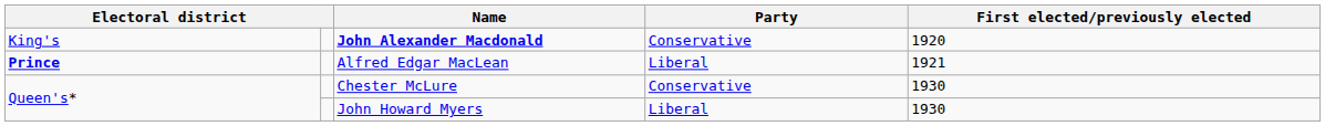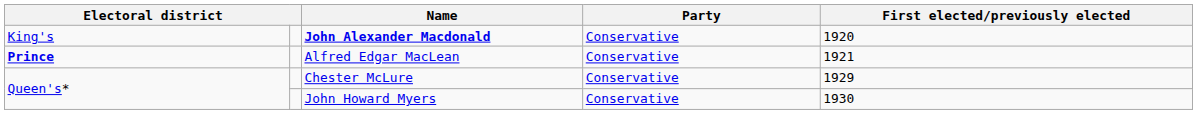 <table class="wikitable" width=95%>
 <tr>
 <th colspan=2 width=25%>Electoral district</th>
 <th>Name</th>
 <th width=20%>Party</th>
 <th>First elected/previously elected</th>
 </tr>
 <tr>
 <td width=24%><a href='#'>King's</a></td>
 <td></td>
 <td><strong><a href='#'>John Alexander Macdonald</a></strong></td>
 <td><a href='#'>Conservative</a></td>
 <td>1920</td>
 </tr>
 <tr>
 <td><strong><a href='#'>Prince</a></strong></td>
 <td></td>
 <td><a href='#'>Alfred Edgar MacLean</a></td>
-<td><a href='#'>Liberal</a></td>
+<td><a href='#'>Conservative</a></td>
 <td>1921</td>
 </tr>
 <tr>
 <td rowspan=2><a href='#'>Queen's</a>*</td>
 <td></td>
 <td><a href='#'>Chester McLure</a></td>
 <td><a href='#'>Conservative</a></td>
-<td>1930</td>
+<td>1929</td>
 </tr>
 <tr>
 <td></td>
 <td><a href='#'>John Howard Myers</a></td>
-<td><a href='#'>Liberal</a></td>
+<td><a href='#'>Conservative</a></td>
 <td>1930</td>
 </tr>
 </table>
